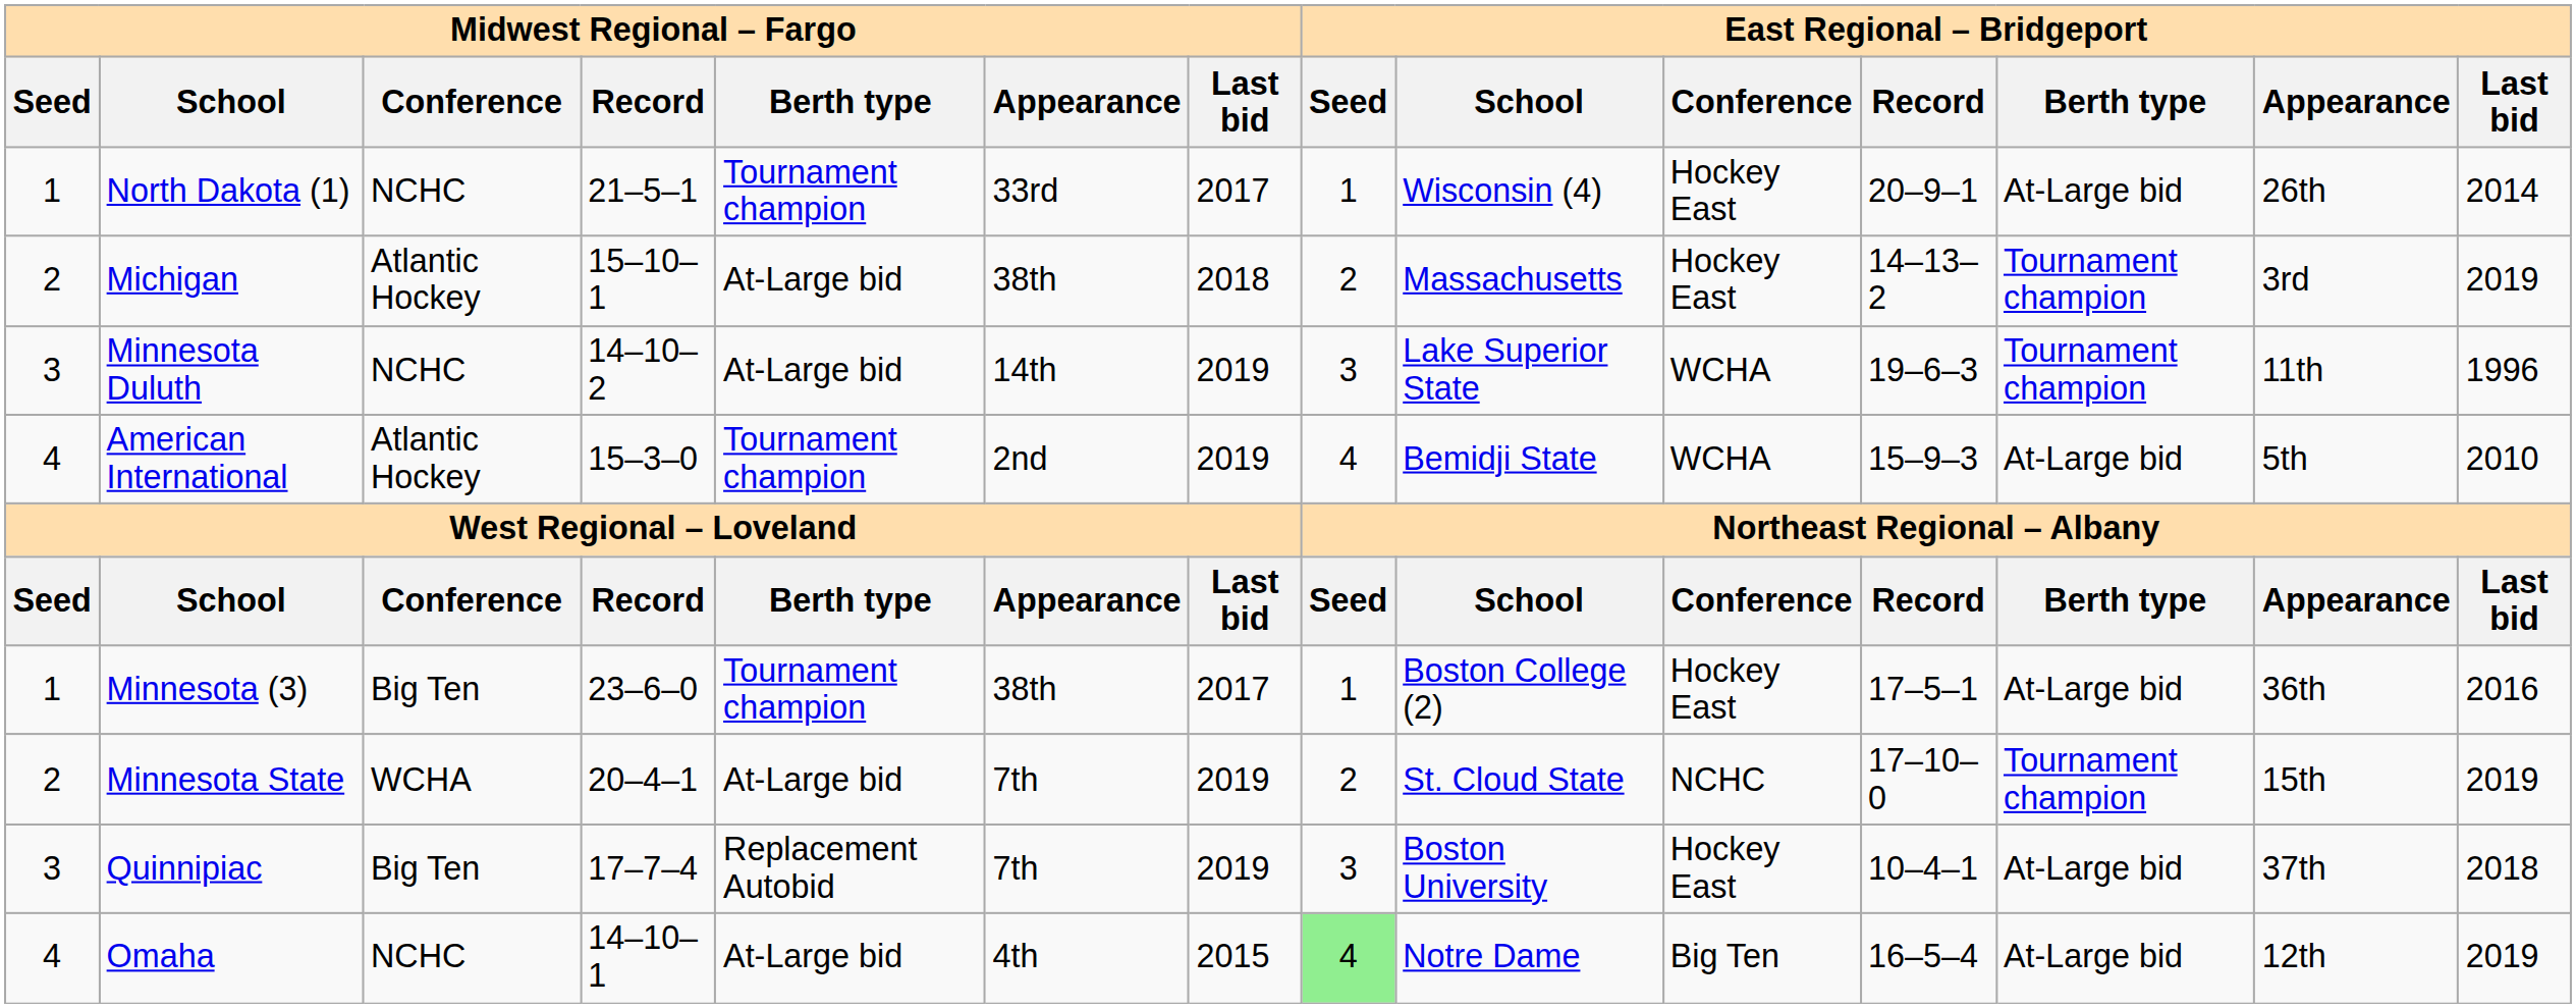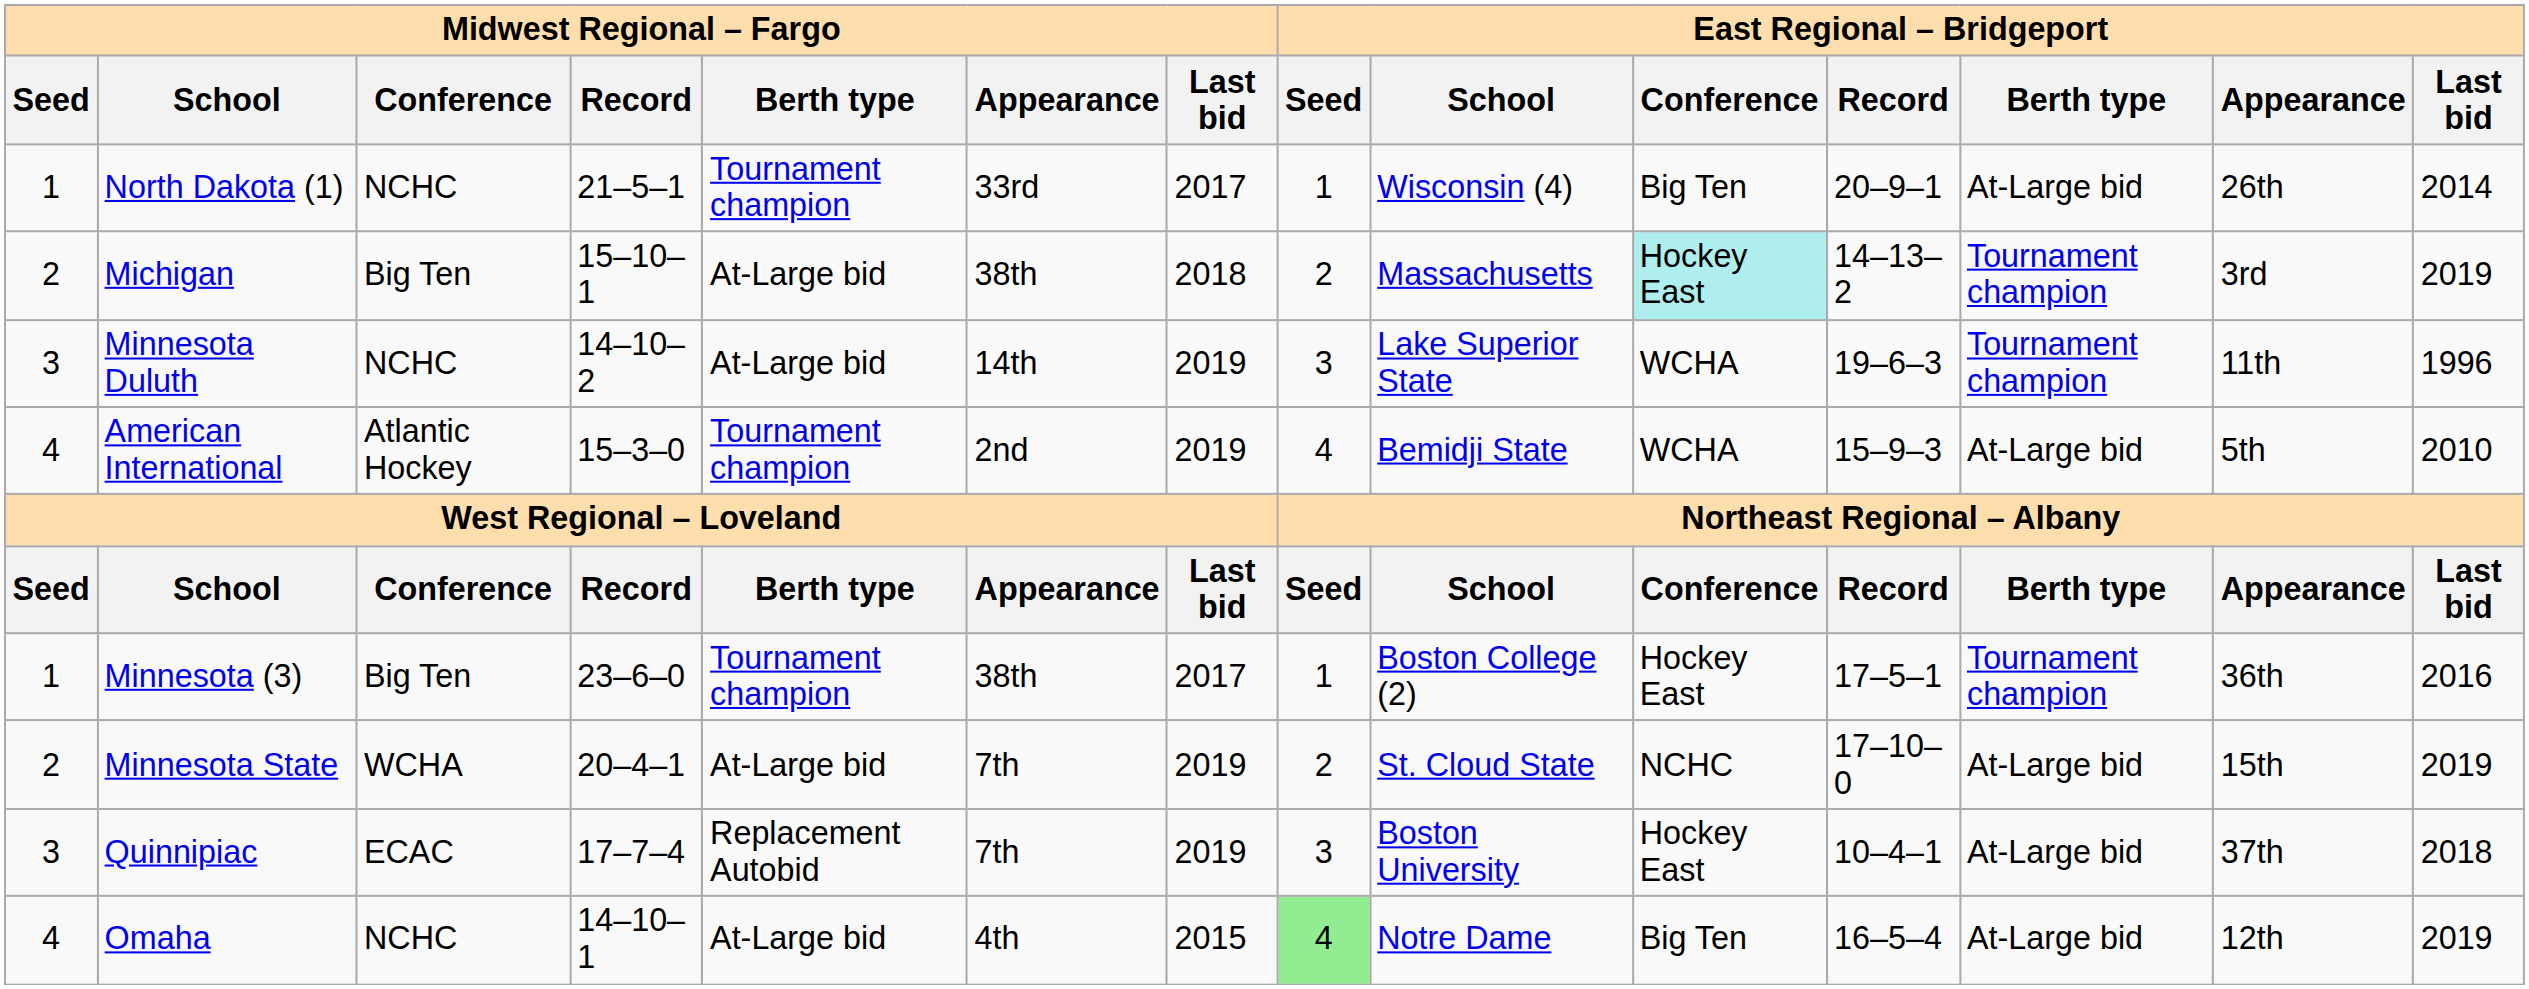 <table class="wikitable">
 <tr>
 <th colspan="7" style="background:#ffdead;">Midwest Regional – Fargo</th>
 <th colspan="7" style="background:#ffdead;">East Regional – Bridgeport</th>
 </tr>
 <tr>
 <th>Seed</th>
 <th>School</th>
 <th>Conference</th>
 <th>Record</th>
 <th>Berth type</th>
 <th>Appearance</th>
 <th>Last bid</th>
 <th>Seed</th>
 <th>School</th>
 <th>Conference</th>
 <th>Record</th>
 <th>Berth type</th>
 <th>Appearance</th>
 <th>Last bid</th>
 </tr>
 <tr>
 <td align=center>1</td>
 <td><a href='#'>North Dakota</a> (1)</td>
 <td>NCHC</td>
 <td>21–5–1</td>
 <td><a href='#'>Tournament champion</a></td>
 <td>33rd</td>
 <td>2017</td>
 <td align=center>1</td>
 <td><a href='#'>Wisconsin</a> (4)</td>
-<td>Hockey East</td>
+<td>Big Ten</td>
 <td>20–9–1</td>
 <td>At-Large bid</td>
 <td>26th</td>
 <td>2014</td>
 </tr>
 <tr>
 <td align=center>2</td>
 <td><a href='#'>Michigan</a></td>
-<td>Atlantic Hockey</td>
+<td>Big Ten</td>
 <td>15–10–1</td>
 <td>At-Large bid</td>
 <td>38th</td>
 <td>2018</td>
 <td align=center>2</td>
 <td><a href='#'>Massachusetts</a></td>
-<td>Hockey East</td>
+<td style="background: paleturquoise;">Hockey East</td>
 <td>14–13–2</td>
 <td><a href='#'>Tournament champion</a></td>
 <td>3rd</td>
 <td>2019</td>
 </tr>
 <tr>
 <td align=center>3</td>
 <td><a href='#'>Minnesota Duluth</a></td>
 <td>NCHC</td>
 <td>14–10–2</td>
 <td>At-Large bid</td>
 <td>14th</td>
 <td>2019</td>
 <td align=center>3</td>
 <td><a href='#'>Lake Superior State</a></td>
 <td>WCHA</td>
 <td>19–6–3</td>
 <td><a href='#'>Tournament champion</a></td>
 <td>11th</td>
 <td>1996</td>
 </tr>
 <tr>
 <td align=center>4</td>
 <td><a href='#'>American International</a></td>
 <td>Atlantic Hockey</td>
 <td>15–3–0</td>
 <td><a href='#'>Tournament champion</a></td>
 <td>2nd</td>
 <td>2019</td>
 <td align=center>4</td>
 <td><a href='#'>Bemidji State</a></td>
 <td>WCHA</td>
 <td>15–9–3</td>
 <td>At-Large bid</td>
 <td>5th</td>
 <td>2010</td>
 </tr>
 <tr>
 <th colspan="7" style="background:#ffdead;">West Regional – Loveland</th>
 <th colspan="7" style="background:#ffdead;">Northeast Regional – Albany</th>
 </tr>
 <tr>
 <th>Seed</th>
 <th>School</th>
 <th>Conference</th>
 <th>Record</th>
 <th>Berth type</th>
 <th>Appearance</th>
 <th>Last bid</th>
 <th>Seed</th>
 <th>School</th>
 <th>Conference</th>
 <th>Record</th>
 <th>Berth type</th>
 <th>Appearance</th>
 <th>Last bid</th>
 </tr>
 <tr>
 <td align=center>1</td>
 <td><a href='#'>Minnesota</a> (3)</td>
 <td>Big Ten</td>
 <td>23–6–0</td>
 <td><a href='#'>Tournament champion</a></td>
 <td>38th</td>
 <td>2017</td>
 <td align=center>1</td>
 <td><a href='#'>Boston College</a> (2)</td>
 <td>Hockey East</td>
 <td>17–5–1</td>
-<td>At-Large bid</td>
+<td><a href='#'>Tournament champion</a></td>
 <td>36th</td>
 <td>2016</td>
 </tr>
 <tr>
 <td align=center>2</td>
 <td><a href='#'>Minnesota State</a></td>
 <td>WCHA</td>
 <td>20–4–1</td>
 <td>At-Large bid</td>
 <td>7th</td>
 <td>2019</td>
 <td align=center>2</td>
 <td><a href='#'>St. Cloud State</a></td>
 <td>NCHC</td>
 <td>17–10–0</td>
-<td><a href='#'>Tournament champion</a></td>
+<td>At-Large bid</td>
 <td>15th</td>
 <td>2019</td>
 </tr>
 <tr>
 <td align=center>3</td>
 <td><a href='#'>Quinnipiac</a></td>
-<td>Big Ten</td>
+<td>ECAC</td>
 <td>17–7–4</td>
 <td>Replacement Autobid</td>
 <td>7th</td>
 <td>2019</td>
 <td align=center>3</td>
 <td><a href='#'>Boston University</a></td>
 <td>Hockey East</td>
 <td>10–4–1</td>
 <td>At-Large bid</td>
 <td>37th</td>
 <td>2018</td>
 </tr>
 <tr>
 <td align=center>4</td>
 <td><a href='#'>Omaha</a></td>
 <td>NCHC</td>
 <td>14–10–1</td>
 <td>At-Large bid</td>
 <td>4th</td>
 <td>2015</td>
 <td align=center style="background: lightgreen;">4</td>
 <td><a href='#'>Notre Dame</a></td>
 <td>Big Ten</td>
 <td>16–5–4</td>
 <td>At-Large bid</td>
 <td>12th</td>
 <td>2019</td>
 </tr>
 </table>
